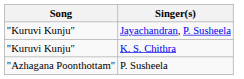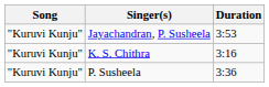 <table class="wikitable" style="font-size:95%;">
 <tr>
 <th>Song</th>
 <th>Singer(s)</th>
+<th>Duration</th>
 </tr>
 <tr>
 <td>"Kuruvi Kunju"</td>
 <td><a href='#'>Jayachandran</a>, <a href='#'>P. Susheela</a></td>
+<td>3:53</td>
 </tr>
 <tr>
 <td>"Kuruvi Kunju"</td>
 <td><a href='#'>K. S. Chithra</a></td>
+<td>3:16</td>
 </tr>
 <tr>
-<td>"Azhagana Poonthottam"</td>
+<td>"Kuruvi Kunju"</td>
 <td>P. Susheela</td>
+<td>3:36</td>
 </tr>
 </table>
